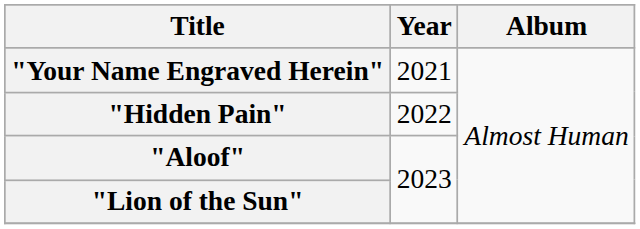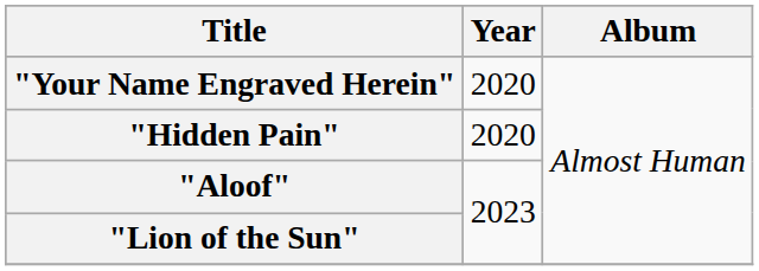 <table class="wikitable plainrowheaders" style="text-align:center;">
 <tr>
 <th scope="col" rowspan="1">Title</th>
 <th scope="col" rowspan="1">Year</th>
 <th scope="col" rowspan="1">Album</th>
 </tr>
 <tr>
 <th scope="row">"Your Name Engraved Herein"</th>
-<td>2021</td>
+<td>2020</td>
 <td rowspan="4"><em>Almost Human</em></td>
 </tr>
 <tr>
 <th scope="row">"Hidden Pain"</th>
-<td>2022</td>
+<td>2020</td>
 </tr>
 <tr>
 <th scope="row">"Aloof"</th>
 <td rowspan="2">2023</td>
 </tr>
 <tr>
 <th scope="row">"Lion of the Sun"</th>
 </tr>
 <tr>
 </tr>
 </table>
